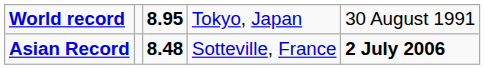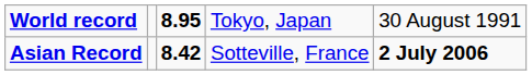 <table class="wikitable">
 <tr>
 <td><strong><a href='#'>World record</a></strong></td>
 <td></td>
 <td><strong>8.95</strong></td>
 <td><a href='#'>Tokyo</a>, <a href='#'>Japan</a></td>
 <td>30 August 1991</td>
 </tr>
 <tr>
 <td><strong><a href='#'>Asian Record</a></strong></td>
 <td></td>
-<td><strong>8.48</strong></td>
+<td><strong>8.42</strong></td>
 <td><a href='#'>Sotteville</a>, <a href='#'>France</a></td>
 <td><strong>2 July 2006</strong></td>
 </tr>
 </table>
